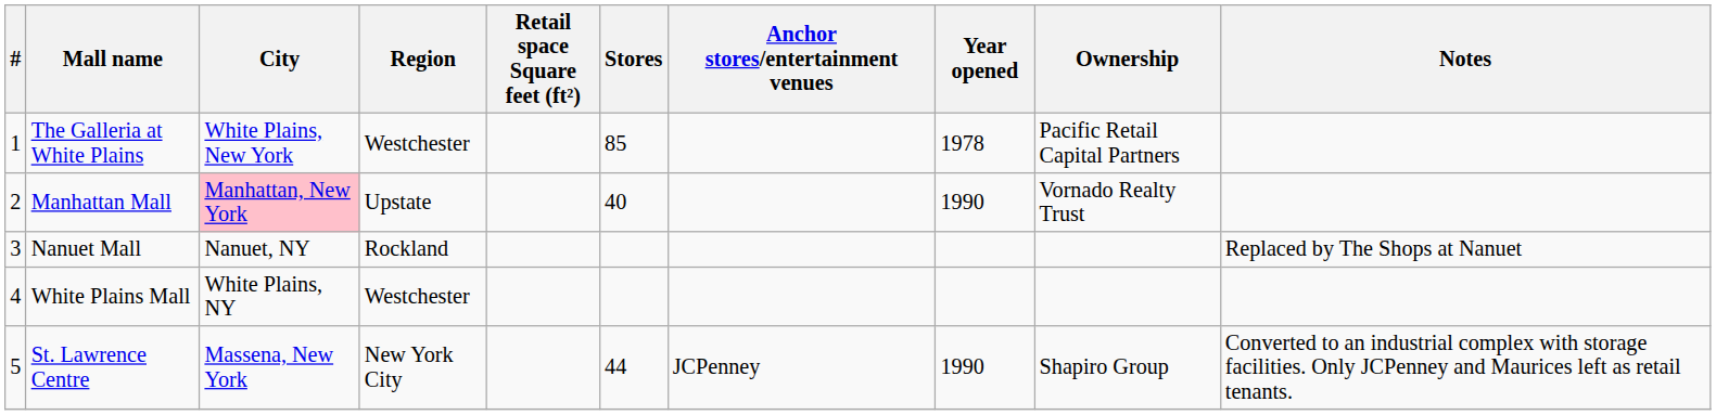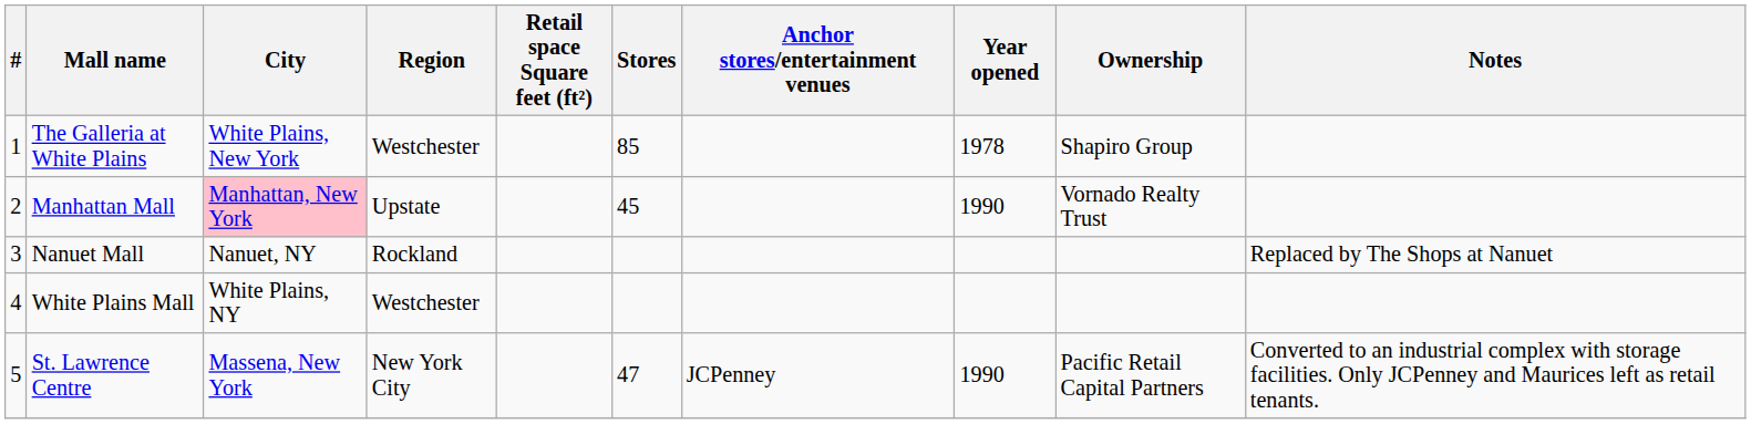 <table class="wikitable sortable">
 <tr>
 <th data-sort-type=number>#</th>
 <th>Mall name</th>
 <th>City</th>
 <th>Region</th>
 <th>Retail space<br>Square feet (ft²)</th>
 <th>Stores</th>
 <th><a href='#'>Anchor stores</a>/entertainment venues</th>
 <th>Year opened</th>
 <th>Ownership</th>
 <th>Notes</th>
 </tr>
 <tr>
 <td>1</td>
 <td><a href='#'>The Galleria at White Plains</a></td>
 <td><a href='#'>White Plains, New York</a></td>
 <td>Westchester</td>
 <td><br></td>
 <td>85</td>
 <td></td>
 <td>1978</td>
-<td>Pacific Retail Capital Partners</td>
+<td>Shapiro Group</td>
 <td></td>
 </tr>
 <tr>
 <td>2</td>
 <td><a href='#'>Manhattan Mall</a></td>
 <td style="background: pink;"><a href='#'>Manhattan, New York</a></td>
 <td>Upstate</td>
 <td></td>
-<td>40</td>
+<td>45</td>
 <td></td>
 <td>1990</td>
 <td>Vornado Realty Trust</td>
 <td></td>
 </tr>
 <tr>
 <td>3</td>
 <td>Nanuet Mall</td>
 <td>Nanuet, NY</td>
 <td>Rockland</td>
 <td></td>
 <td></td>
 <td></td>
 <td></td>
 <td></td>
 <td>Replaced by The Shops at Nanuet</td>
 </tr>
 <tr>
 <td>4</td>
 <td>White Plains Mall</td>
 <td>White Plains, NY</td>
 <td>Westchester</td>
 <td></td>
 <td></td>
 <td></td>
 <td></td>
 <td></td>
 <td></td>
 </tr>
 <tr>
 <td>5</td>
 <td><a href='#'>St. Lawrence Centre</a></td>
 <td><a href='#'>Massena, New York</a></td>
 <td>New York City</td>
 <td></td>
-<td>44</td>
+<td>47</td>
 <td>JCPenney</td>
 <td>1990</td>
-<td>Shapiro Group</td>
+<td>Pacific Retail Capital Partners</td>
 <td>Converted to an industrial complex with storage facilities. Only JCPenney and Maurices left as retail tenants.</td>
 </tr>
 <tr>
 </tr>
 </table>
